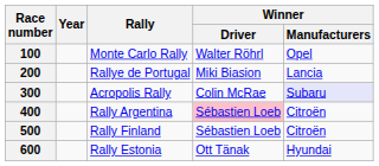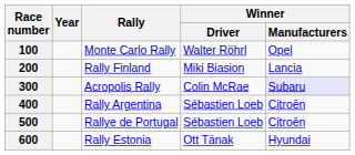 <table class="wikitable" style="font-size: 95%;">
 <tr>
 <th rowspan="2">Race<br>number</th>
 <th rowspan="2">Year</th>
 <th rowspan="2">Rally </th>
 <th colspan="2">Winner</th>
 </tr>
 <tr>
 <th>Driver</th>
 <th>Manufacturers</th>
 </tr>
 <tr>
 <th>100</th>
 <td align="center"></td>
 <td> <a href='#'>Monte Carlo Rally</a></td>
 <td> <a href='#'>Walter Röhrl</a></td>
 <td> <a href='#'>Opel</a></td>
 </tr>
 <tr>
 <th>200</th>
 <td align="center"></td>
-<td> <a href='#'>Rallye de Portugal</a></td>
+<td> <a href='#'>Rally Finland</a></td>
 <td> <a href='#'>Miki Biasion</a></td>
 <td> <a href='#'>Lancia</a></td>
 </tr>
 <tr>
 <th>300</th>
 <td align="center"></td>
 <td> <a href='#'>Acropolis Rally</a></td>
 <td> <a href='#'>Colin McRae</a></td>
 <td style="background: lavender;"> <a href='#'>Subaru</a></td>
 </tr>
 <tr>
 <th>400</th>
 <td align="center"></td>
 <td> <a href='#'>Rally Argentina</a></td>
-<td style="background: pink;"> <a href='#'>Sébastien Loeb</a></td>
+<td> <a href='#'>Sébastien Loeb</a></td>
 <td> <a href='#'>Citroën</a></td>
 </tr>
 <tr>
 <th>500</th>
 <td align="center"></td>
-<td> <a href='#'>Rally Finland</a></td>
+<td> <a href='#'>Rallye de Portugal</a></td>
 <td> <a href='#'>Sébastien Loeb</a></td>
 <td> <a href='#'>Citroën</a></td>
 </tr>
 <tr>
 <th>600</th>
 <td align="center"></td>
 <td> <a href='#'>Rally Estonia</a></td>
 <td> <a href='#'>Ott Tänak</a></td>
 <td> <a href='#'>Hyundai</a></td>
 </tr>
 </table>
